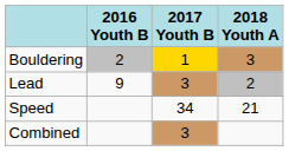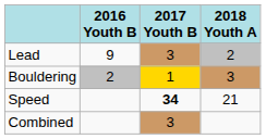 <table class="wikitable" style="text-align: center">
 <tr>
 <th style="background: #b0e0e6"></th>
 <th style="background: #b0e0e6">2016<br>Youth B<br></th>
 <th style="background: #b0e0e6">2017<br>Youth B<br></th>
 <th style="background: #b0e0e6">2018<br>Youth A<br></th>
 </tr>
 <tr>
+<td align="left">Lead</td>
+<td>9</td>
+<td style="background: #cc9966">3</td>
+<td style="background: silver">2</td>
+</tr>
+<tr>
 <td align="left">Bouldering</td>
 <td style="background: silver">2</td>
 <td style="background: gold">1</td>
 <td style="background: #cc9966">3</td>
 </tr>
 <tr>
-<td align="left">Lead</td>
-<td>9</td>
-<td style="background: #cc9966">3</td>
-<td style="background: silver">2</td>
-</tr>
-<tr>
 <td align="left">Speed</td>
 <td></td>
-<td>34</td>
+<td><strong>34</strong></td>
 <td>21</td>
 </tr>
 <tr>
 <td align="left">Combined</td>
 <td></td>
 <td style="background: #cc9966">3</td>
 <td></td>
 </tr>
 </table>
